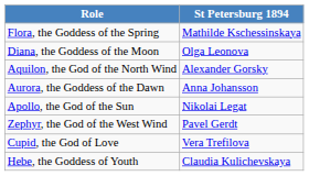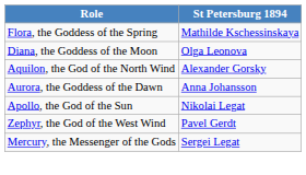 <table class="wikitable" border="1">
 <tr>
 <th style="background:#4682BF; color:white;">Role</th>
 <th style="background:#4682BF; color:white;">St Petersburg 1894</th>
 </tr>
 <tr>
 <td><a href='#'>Flora</a>, the Goddess of the Spring</td>
 <td><a href='#'>Mathilde Kschessinskaya</a></td>
 </tr>
 <tr>
 <td><a href='#'>Diana</a>, the Goddess of the Moon</td>
 <td><a href='#'>Olga Leonova</a></td>
 </tr>
 <tr>
 <td><a href='#'>Aquilon</a>, the God of the North Wind</td>
 <td><a href='#'>Alexander Gorsky</a></td>
 </tr>
 <tr>
 <td><a href='#'>Aurora</a>, the Goddess of the Dawn</td>
 <td><a href='#'>Anna Johansson</a></td>
 </tr>
 <tr>
 <td><a href='#'>Apollo</a>, the God of the Sun</td>
 <td><a href='#'>Nikolai Legat</a></td>
 </tr>
 <tr>
 <td><a href='#'>Zephyr</a>, the God of the West Wind</td>
 <td><a href='#'>Pavel Gerdt</a></td>
 </tr>
 <tr>
-<td><a href='#'>Cupid</a>, the God of Love</td>
-<td><a href='#'>Vera Trefilova</a></td>
-</tr>
-<tr>
-<td><a href='#'>Hebe</a>, the Goddess of Youth</td>
-<td><a href='#'>Claudia Kulichevskaya</a></td>
+<td><a href='#'>Mercury</a>, the Messenger of the Gods</td>
+<td><a href='#'>Sergei Legat</a></td>
 </tr>
 </table>
